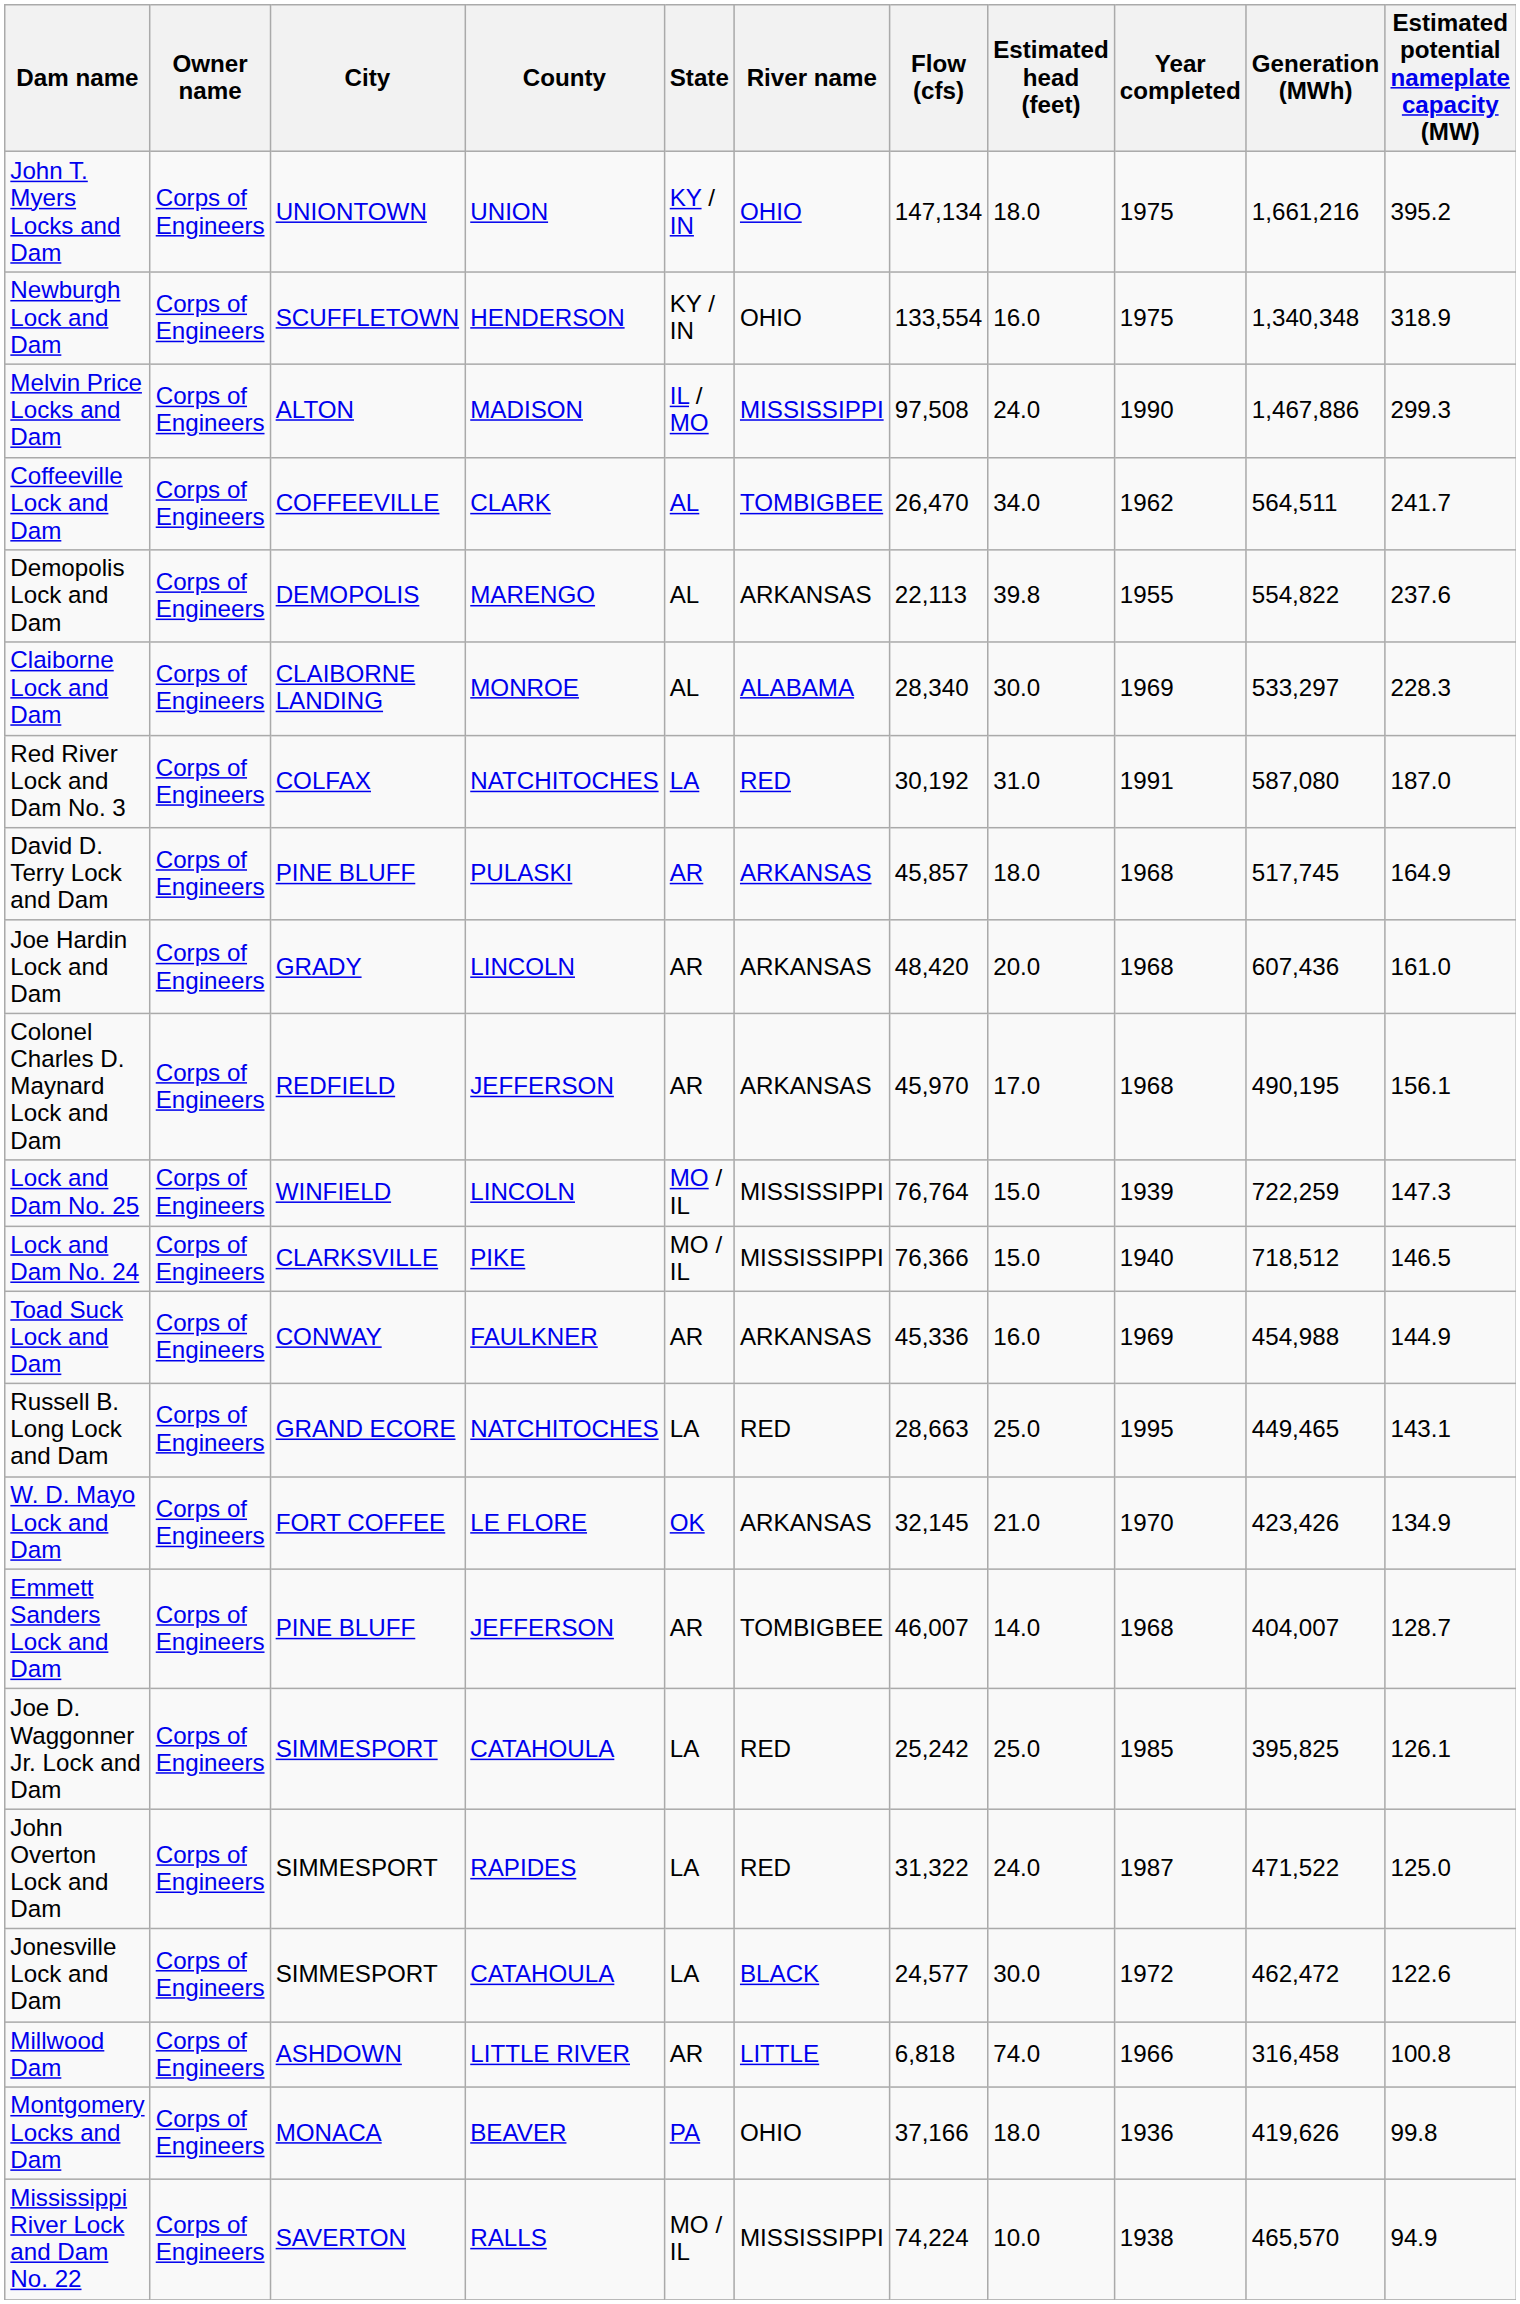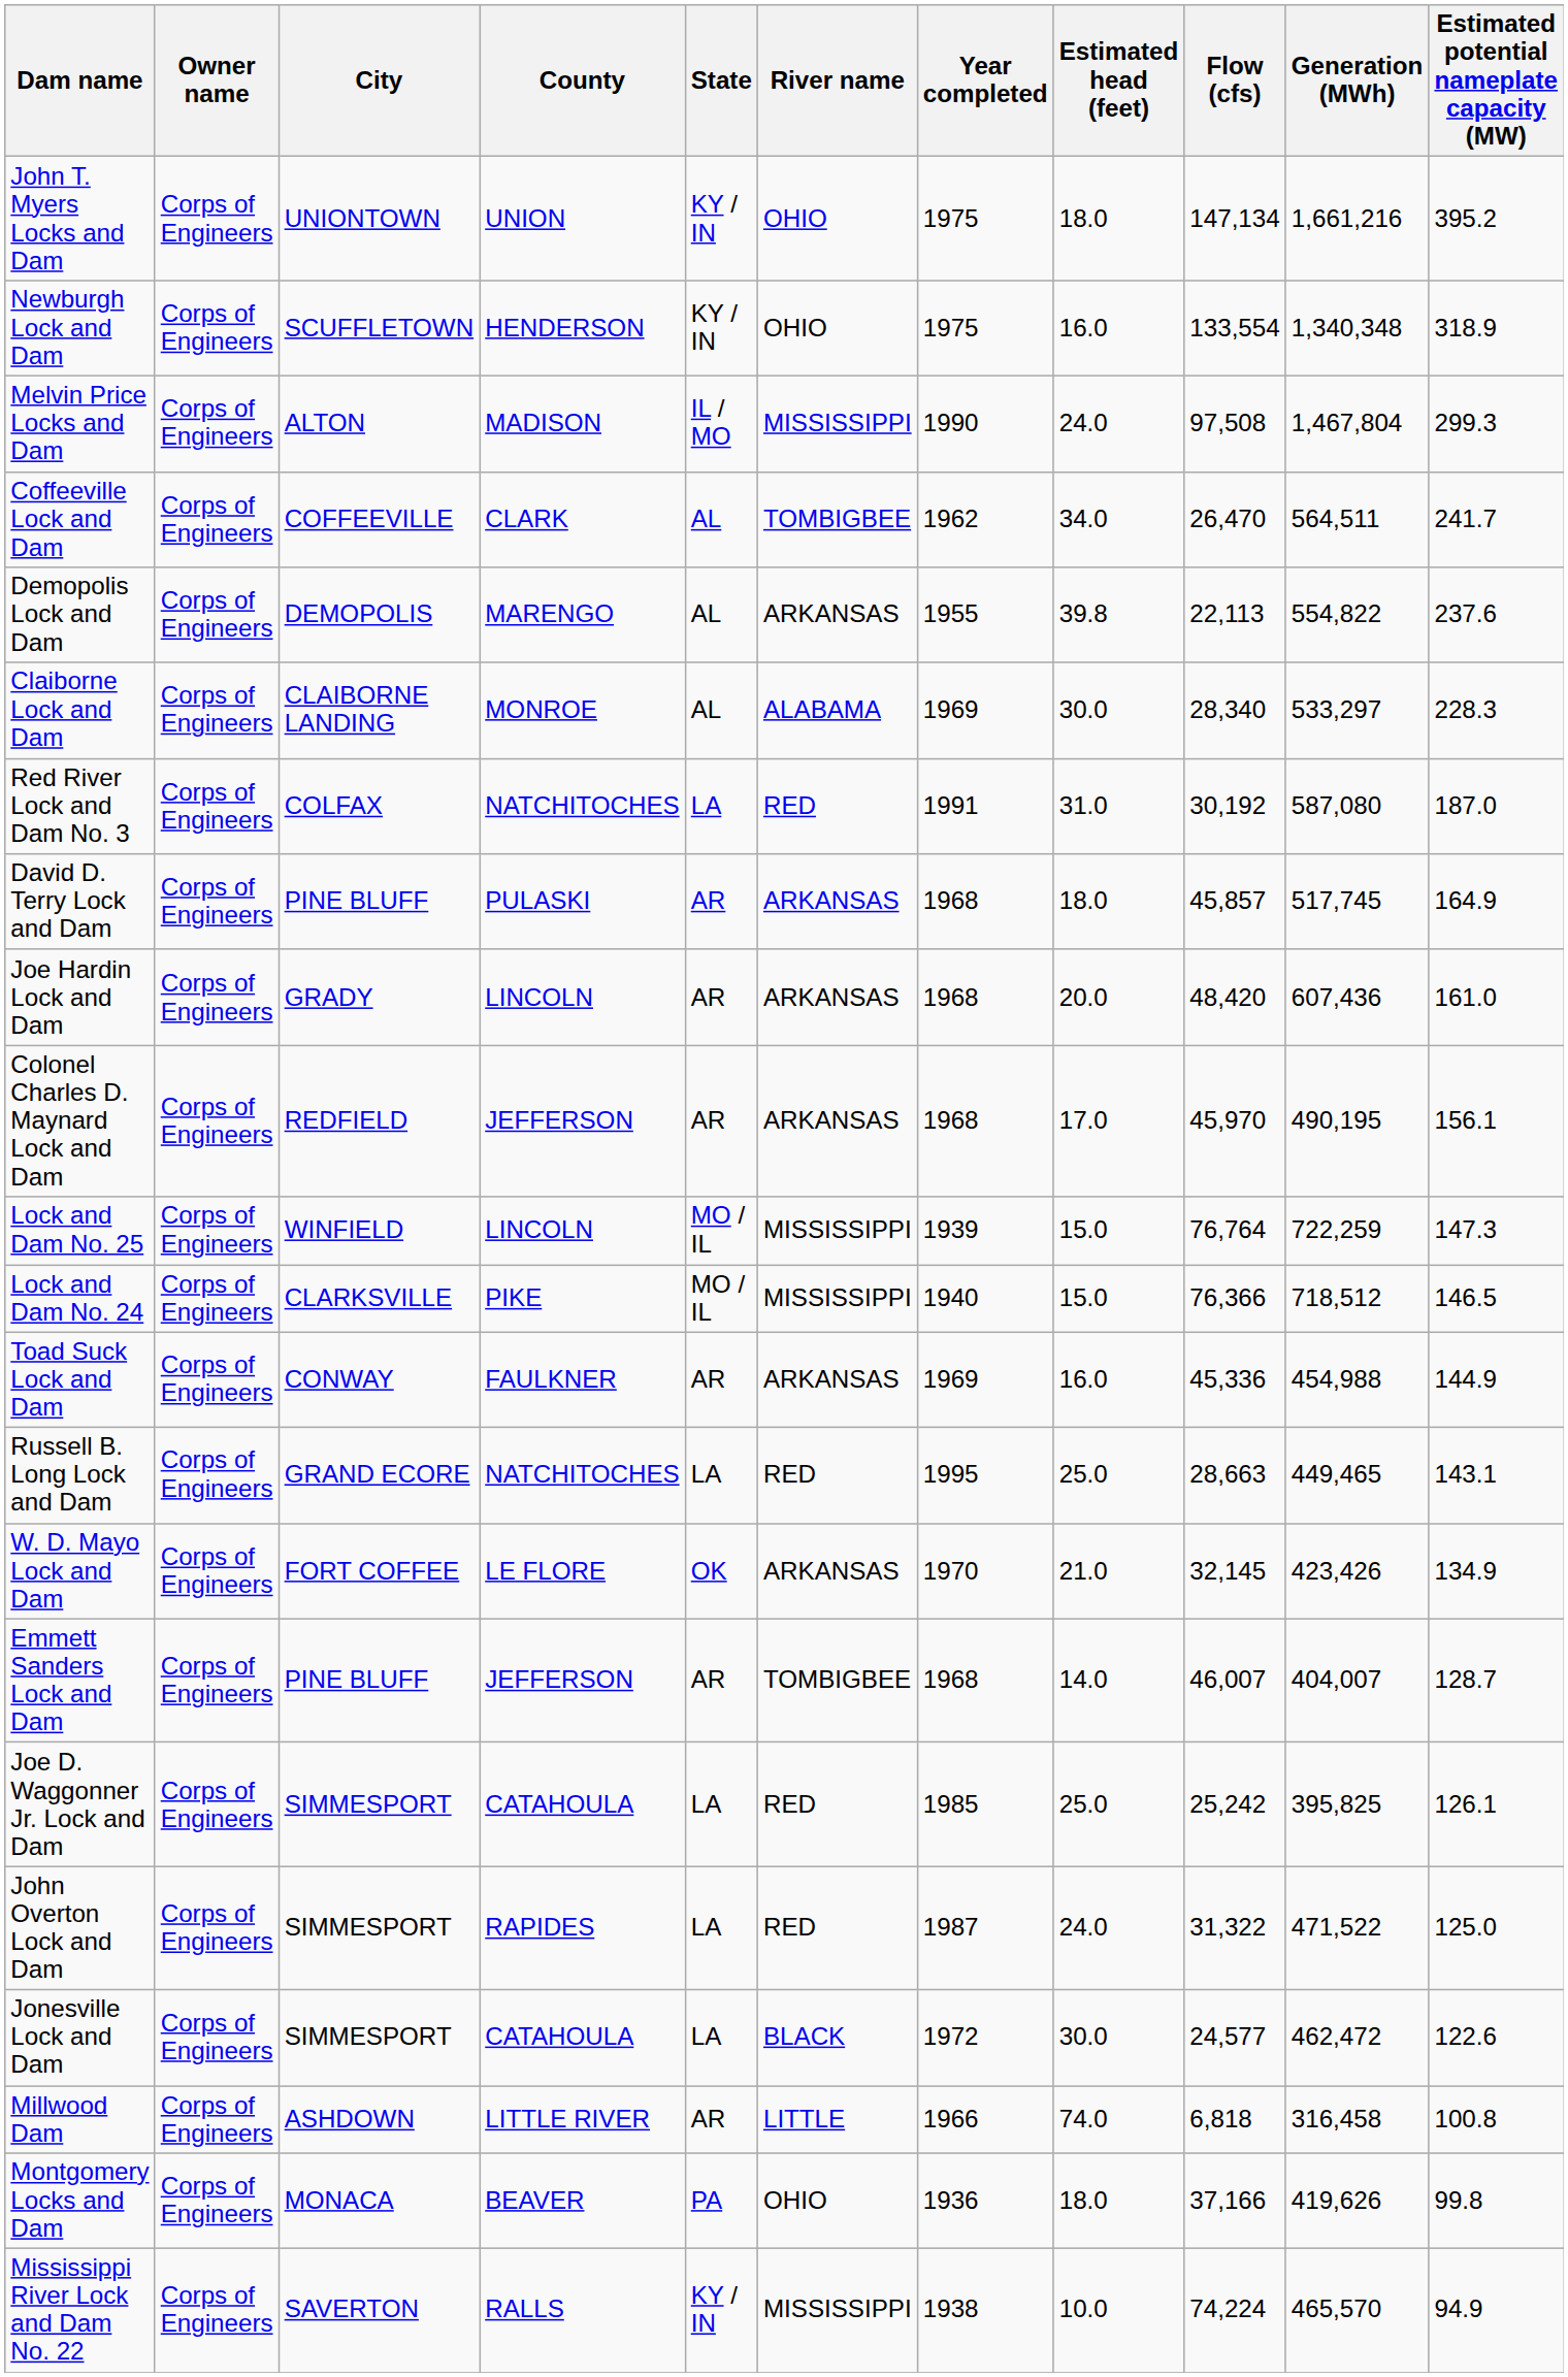 <table class="wikitable sortable">
 <tr>
 <th>Dam name</th>
 <th>Owner name</th>
 <th>City</th>
 <th>County</th>
 <th>State</th>
 <th>River name</th>
+<th>Year completed</th>
+<th>Estimated head (feet)</th>
 <th>Flow (cfs)</th>
-<th>Estimated head (feet)</th>
-<th>Year completed</th>
 <th>Generation (MWh)</th>
 <th>Estimated potential <a href='#'>nameplate capacity</a> (MW)</th>
 </tr>
 <tr>
 <td><a href='#'>John T. Myers Locks and Dam</a></td>
 <td><a href='#'>Corps of Engineers</a></td>
 <td><a href='#'>UNIONTOWN</a></td>
 <td><a href='#'>UNION</a></td>
 <td><a href='#'>KY</a> / <a href='#'>IN</a></td>
 <td><a href='#'>OHIO</a></td>
+<td>1975</td>
+<td>18.0</td>
 <td>147,134</td>
-<td>18.0</td>
-<td>1975</td>
 <td>1,661,216</td>
 <td>395.2</td>
 </tr>
 <tr>
 <td><a href='#'>Newburgh Lock and Dam</a></td>
 <td><a href='#'>Corps of Engineers</a></td>
 <td><a href='#'>SCUFFLETOWN</a></td>
 <td><a href='#'>HENDERSON</a></td>
 <td>KY / IN</td>
 <td>OHIO</td>
+<td>1975</td>
+<td>16.0</td>
 <td>133,554</td>
-<td>16.0</td>
-<td>1975</td>
 <td>1,340,348</td>
 <td>318.9</td>
 </tr>
 <tr>
 <td><a href='#'>Melvin Price Locks and Dam</a></td>
 <td><a href='#'>Corps of Engineers</a></td>
 <td><a href='#'>ALTON</a></td>
 <td><a href='#'>MADISON</a></td>
 <td><a href='#'>IL</a> / <a href='#'>MO</a></td>
 <td><a href='#'>MISSISSIPPI</a></td>
+<td>1990</td>
+<td>24.0</td>
 <td>97,508</td>
-<td>24.0</td>
-<td>1990</td>
-<td>1,467,886</td>
+<td>1,467,804</td>
 <td>299.3</td>
 </tr>
 <tr>
 <td><a href='#'>Coffeeville Lock and Dam</a></td>
 <td><a href='#'>Corps of Engineers</a></td>
 <td><a href='#'>COFFEEVILLE</a></td>
 <td><a href='#'>CLARK</a></td>
 <td><a href='#'>AL</a></td>
 <td><a href='#'>TOMBIGBEE</a></td>
+<td>1962</td>
+<td>34.0</td>
 <td>26,470</td>
-<td>34.0</td>
-<td>1962</td>
 <td>564,511</td>
 <td>241.7</td>
 </tr>
 <tr>
 <td>Demopolis Lock and Dam</td>
 <td><a href='#'>Corps of Engineers</a></td>
 <td><a href='#'>DEMOPOLIS</a></td>
 <td><a href='#'>MARENGO</a></td>
 <td>AL</td>
 <td>ARKANSAS</td>
+<td>1955</td>
+<td>39.8</td>
 <td>22,113</td>
-<td>39.8</td>
-<td>1955</td>
 <td>554,822</td>
 <td>237.6</td>
 </tr>
 <tr>
 <td><a href='#'>Claiborne Lock and Dam</a></td>
 <td><a href='#'>Corps of Engineers</a></td>
 <td><a href='#'>CLAIBORNE LANDING</a></td>
 <td><a href='#'>MONROE</a></td>
 <td>AL</td>
 <td><a href='#'>ALABAMA</a></td>
+<td>1969</td>
+<td>30.0</td>
 <td>28,340</td>
-<td>30.0</td>
-<td>1969</td>
 <td>533,297</td>
 <td>228.3</td>
 </tr>
 <tr>
 <td>Red River Lock and Dam No. 3</td>
 <td><a href='#'>Corps of Engineers</a></td>
 <td><a href='#'>COLFAX</a></td>
 <td><a href='#'>NATCHITOCHES</a></td>
 <td><a href='#'>LA</a></td>
 <td><a href='#'>RED</a></td>
+<td>1991</td>
+<td>31.0</td>
 <td>30,192</td>
-<td>31.0</td>
-<td>1991</td>
 <td>587,080</td>
 <td>187.0</td>
 </tr>
 <tr>
 <td>David D. Terry Lock and Dam</td>
 <td><a href='#'>Corps of Engineers</a></td>
 <td><a href='#'>PINE BLUFF</a></td>
 <td><a href='#'>PULASKI</a></td>
 <td><a href='#'>AR</a></td>
 <td><a href='#'>ARKANSAS</a></td>
+<td>1968</td>
+<td>18.0</td>
 <td>45,857</td>
-<td>18.0</td>
-<td>1968</td>
 <td>517,745</td>
 <td>164.9</td>
 </tr>
 <tr>
 <td>Joe Hardin Lock and Dam</td>
 <td><a href='#'>Corps of Engineers</a></td>
 <td><a href='#'>GRADY</a></td>
 <td><a href='#'>LINCOLN</a></td>
 <td>AR</td>
 <td>ARKANSAS</td>
+<td>1968</td>
+<td>20.0</td>
 <td>48,420</td>
-<td>20.0</td>
-<td>1968</td>
 <td>607,436</td>
 <td>161.0</td>
 </tr>
 <tr>
 <td>Colonel Charles D. Maynard Lock and Dam</td>
 <td><a href='#'>Corps of Engineers</a></td>
 <td><a href='#'>REDFIELD</a></td>
 <td><a href='#'>JEFFERSON</a></td>
 <td>AR</td>
 <td>ARKANSAS</td>
+<td>1968</td>
+<td>17.0</td>
 <td>45,970</td>
-<td>17.0</td>
-<td>1968</td>
 <td>490,195</td>
 <td>156.1</td>
 </tr>
 <tr>
 <td><a href='#'>Lock and Dam No. 25</a></td>
 <td><a href='#'>Corps of Engineers</a></td>
 <td><a href='#'>WINFIELD</a></td>
 <td><a href='#'>LINCOLN</a></td>
 <td><a href='#'>MO</a> / IL</td>
 <td>MISSISSIPPI</td>
+<td>1939</td>
+<td>15.0</td>
 <td>76,764</td>
-<td>15.0</td>
-<td>1939</td>
 <td>722,259</td>
 <td>147.3</td>
 </tr>
 <tr>
 <td><a href='#'>Lock and Dam No. 24</a></td>
 <td><a href='#'>Corps of Engineers</a></td>
 <td><a href='#'>CLARKSVILLE</a></td>
 <td><a href='#'>PIKE</a></td>
 <td>MO / IL</td>
 <td>MISSISSIPPI</td>
+<td>1940</td>
+<td>15.0</td>
 <td>76,366</td>
-<td>15.0</td>
-<td>1940</td>
 <td>718,512</td>
 <td>146.5</td>
 </tr>
 <tr>
 <td><a href='#'>Toad Suck Lock and Dam</a></td>
 <td><a href='#'>Corps of Engineers</a></td>
 <td><a href='#'>CONWAY</a></td>
 <td><a href='#'>FAULKNER</a></td>
 <td>AR</td>
 <td>ARKANSAS</td>
+<td>1969</td>
+<td>16.0</td>
 <td>45,336</td>
-<td>16.0</td>
-<td>1969</td>
 <td>454,988</td>
 <td>144.9</td>
 </tr>
 <tr>
 <td>Russell B. Long Lock and Dam</td>
 <td><a href='#'>Corps of Engineers</a></td>
 <td><a href='#'>GRAND ECORE</a></td>
 <td><a href='#'>NATCHITOCHES</a></td>
 <td>LA</td>
 <td>RED</td>
+<td>1995</td>
+<td>25.0</td>
 <td>28,663</td>
-<td>25.0</td>
-<td>1995</td>
 <td>449,465</td>
 <td>143.1</td>
 </tr>
 <tr>
 <td><a href='#'>W. D. Mayo Lock and Dam</a></td>
 <td><a href='#'>Corps of Engineers</a></td>
 <td><a href='#'>FORT COFFEE</a></td>
 <td><a href='#'>LE FLORE</a></td>
 <td><a href='#'>OK</a></td>
 <td>ARKANSAS</td>
+<td>1970</td>
+<td>21.0</td>
 <td>32,145</td>
-<td>21.0</td>
-<td>1970</td>
 <td>423,426</td>
 <td>134.9</td>
 </tr>
 <tr>
 <td><a href='#'>Emmett Sanders Lock and Dam</a></td>
 <td><a href='#'>Corps of Engineers</a></td>
 <td><a href='#'>PINE BLUFF</a></td>
 <td><a href='#'>JEFFERSON</a></td>
 <td>AR</td>
 <td>TOMBIGBEE</td>
+<td>1968</td>
+<td>14.0</td>
 <td>46,007</td>
-<td>14.0</td>
-<td>1968</td>
 <td>404,007</td>
 <td>128.7</td>
 </tr>
 <tr>
 <td>Joe D. Waggonner Jr. Lock and Dam</td>
 <td><a href='#'>Corps of Engineers</a></td>
 <td><a href='#'>SIMMESPORT</a></td>
 <td><a href='#'>CATAHOULA</a></td>
 <td>LA</td>
 <td>RED</td>
+<td>1985</td>
+<td>25.0</td>
 <td>25,242</td>
-<td>25.0</td>
-<td>1985</td>
 <td>395,825</td>
 <td>126.1</td>
 </tr>
 <tr>
 <td>John Overton Lock and Dam</td>
 <td><a href='#'>Corps of Engineers</a></td>
 <td>SIMMESPORT</td>
 <td><a href='#'>RAPIDES</a></td>
 <td>LA</td>
 <td>RED</td>
+<td>1987</td>
+<td>24.0</td>
 <td>31,322</td>
-<td>24.0</td>
-<td>1987</td>
 <td>471,522</td>
 <td>125.0</td>
 </tr>
 <tr>
 <td>Jonesville Lock and Dam</td>
 <td><a href='#'>Corps of Engineers</a></td>
 <td>SIMMESPORT</td>
 <td><a href='#'>CATAHOULA</a></td>
 <td>LA</td>
 <td><a href='#'>BLACK</a></td>
+<td>1972</td>
+<td>30.0</td>
 <td>24,577</td>
-<td>30.0</td>
-<td>1972</td>
 <td>462,472</td>
 <td>122.6</td>
 </tr>
 <tr>
 <td><a href='#'>Millwood Dam</a></td>
 <td><a href='#'>Corps of Engineers</a></td>
 <td><a href='#'>ASHDOWN</a></td>
 <td><a href='#'>LITTLE RIVER</a></td>
 <td>AR</td>
 <td><a href='#'>LITTLE</a></td>
+<td>1966</td>
+<td>74.0</td>
 <td>6,818</td>
-<td>74.0</td>
-<td>1966</td>
 <td>316,458</td>
 <td>100.8</td>
 </tr>
 <tr>
 <td><a href='#'>Montgomery Locks and Dam</a></td>
 <td><a href='#'>Corps of Engineers</a></td>
 <td><a href='#'>MONACA</a></td>
 <td><a href='#'>BEAVER</a></td>
 <td><a href='#'>PA</a></td>
 <td>OHIO</td>
+<td>1936</td>
+<td>18.0</td>
 <td>37,166</td>
-<td>18.0</td>
-<td>1936</td>
 <td>419,626</td>
 <td>99.8</td>
 </tr>
 <tr>
 <td><a href='#'>Mississippi River Lock and Dam No. 22</a></td>
 <td><a href='#'>Corps of Engineers</a></td>
 <td><a href='#'>SAVERTON</a></td>
 <td><a href='#'>RALLS</a></td>
-<td>MO / IL</td>
+<td><a href='#'>KY</a> / <a href='#'>IN</a></td>
 <td>MISSISSIPPI</td>
+<td>1938</td>
+<td>10.0</td>
 <td>74,224</td>
-<td>10.0</td>
-<td>1938</td>
 <td>465,570</td>
 <td>94.9</td>
 </tr>
 </table>
